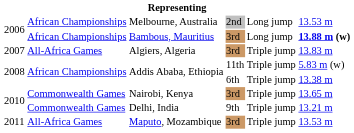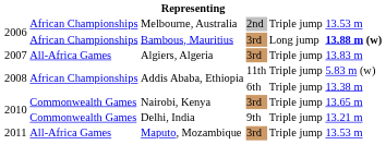 <table>
 <tr>
 <th colspan="6">Representing </th>
 </tr>
 <tr>
 <td rowspan=2>2006</td>
 <td><a href='#'>African Championships</a></td>
 <td>Melbourne, Australia</td>
 <td bgcolor=silver>2nd</td>
-<td>Long jump</td>
+<td>Triple jump</td>
 <td><a href='#'>13.53 m</a></td>
 </tr>
 <tr>
 <td><a href='#'>African Championships</a></td>
 <td><a href='#'>Bambous, Mauritius</a></td>
 <td bgcolor=cc9966>3rd</td>
 <td>Long jump</td>
 <td><strong><a href='#'>13.88 m</a> (w)</strong></td>
 </tr>
 <tr>
 <td>2007</td>
 <td><a href='#'>All-Africa Games</a></td>
 <td>Algiers, Algeria</td>
 <td bgcolor="cc9966">3rd</td>
 <td>Triple jump</td>
 <td><a href='#'>13.83 m</a></td>
 </tr>
 <tr>
 <td rowspan=2>2008</td>
 <td rowspan=2><a href='#'>African Championships</a></td>
 <td rowspan=2>Addis Ababa, Ethiopia</td>
 <td>11th</td>
 <td>Triple jump</td>
 <td><a href='#'>5.83 m</a> (w)</td>
 </tr>
 <tr>
 <td>6th</td>
 <td>Triple jump</td>
 <td><a href='#'>13.38 m</a></td>
 </tr>
 <tr>
 <td rowspan=2>2010</td>
 <td><a href='#'>Commonwealth Games</a></td>
 <td>Nairobi, Kenya</td>
 <td bgcolor=cc9966>3rd</td>
 <td>Triple jump</td>
 <td><a href='#'>13.65 m</a></td>
 </tr>
 <tr>
 <td><a href='#'>Commonwealth Games</a></td>
 <td>Delhi, India</td>
 <td>9th</td>
 <td>Triple jump</td>
 <td><a href='#'>13.21 m</a></td>
 </tr>
 <tr>
 <td>2011</td>
 <td><a href='#'>All-Africa Games</a></td>
 <td><a href='#'>Maputo</a>, Mozambique</td>
 <td bgcolor="cc9966">3rd</td>
 <td>Triple jump</td>
 <td><a href='#'>13.53 m</a></td>
 </tr>
 </table>
